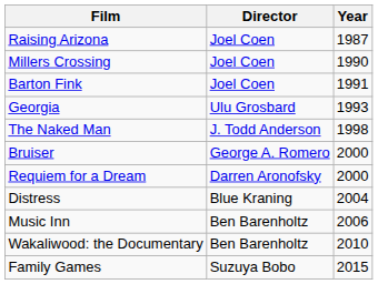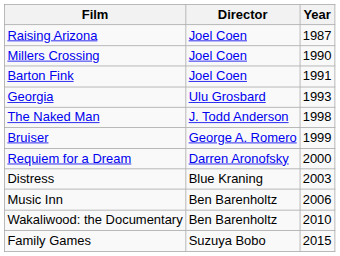 <table class="wikitable">
 <tr>
 <th>Film</th>
 <th>Director</th>
 <th>Year</th>
 </tr>
 <tr>
 <td><a href='#'>Raising Arizona</a></td>
 <td><a href='#'>Joel Coen</a></td>
 <td>1987</td>
 </tr>
 <tr>
 <td><a href='#'>Millers Crossing</a></td>
 <td><a href='#'>Joel Coen</a></td>
 <td>1990</td>
 </tr>
 <tr>
 <td><a href='#'>Barton Fink</a></td>
 <td><a href='#'>Joel Coen</a></td>
 <td>1991</td>
 </tr>
 <tr>
 <td><a href='#'>Georgia</a></td>
 <td><a href='#'>Ulu Grosbard</a></td>
 <td>1993</td>
 </tr>
 <tr>
 <td><a href='#'>The Naked Man</a></td>
 <td><a href='#'>J. Todd Anderson</a></td>
 <td>1998</td>
 </tr>
 <tr>
 <td><a href='#'>Bruiser</a></td>
 <td><a href='#'>George A. Romero</a></td>
-<td>2000</td>
+<td>1999</td>
 </tr>
 <tr>
 <td><a href='#'>Requiem for a Dream</a></td>
 <td><a href='#'>Darren Aronofsky</a></td>
 <td>2000</td>
 </tr>
 <tr>
 <td>Distress</td>
 <td>Blue Kraning</td>
-<td>2004</td>
+<td>2003</td>
 </tr>
 <tr>
 <td>Music Inn</td>
 <td>Ben Barenholtz</td>
 <td>2006</td>
 </tr>
 <tr>
 <td>Wakaliwood: the Documentary</td>
 <td>Ben Barenholtz</td>
 <td>2010</td>
 </tr>
 <tr>
 <td>Family Games</td>
 <td>Suzuya Bobo</td>
 <td>2015</td>
 </tr>
 </table>
